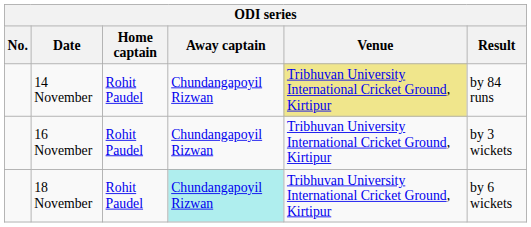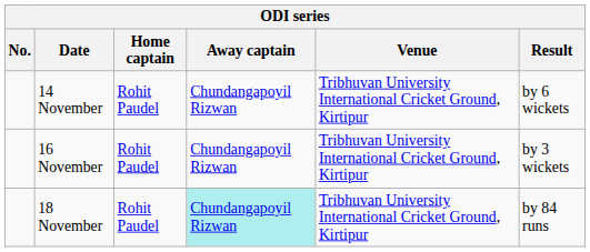 <table class="wikitable">
 <tr>
 <th colspan="9">ODI series</th>
 </tr>
 <tr>
 <th>No.</th>
 <th>Date</th>
 <th>Home captain</th>
 <th>Away captain</th>
 <th>Venue</th>
 <th>Result</th>
 </tr>
 <tr>
 <td></td>
 <td>14 November</td>
 <td><a href='#'>Rohit Paudel</a></td>
 <td><a href='#'>Chundangapoyil Rizwan</a></td>
-<td style="background: khaki;"><a href='#'>Tribhuvan University International Cricket Ground</a>, <a href='#'>Kirtipur</a></td>
-<td> by 84 runs</td>
+<td><a href='#'>Tribhuvan University International Cricket Ground</a>, <a href='#'>Kirtipur</a></td>
+<td> by 6 wickets</td>
 </tr>
 <tr>
 <td></td>
 <td>16 November</td>
 <td><a href='#'>Rohit Paudel</a></td>
 <td><a href='#'>Chundangapoyil Rizwan</a></td>
 <td><a href='#'>Tribhuvan University International Cricket Ground</a>, <a href='#'>Kirtipur</a></td>
 <td> by 3 wickets</td>
 </tr>
 <tr>
 <td></td>
 <td>18 November</td>
 <td><a href='#'>Rohit Paudel</a></td>
 <td style="background: paleturquoise;"><a href='#'>Chundangapoyil Rizwan</a></td>
 <td><a href='#'>Tribhuvan University International Cricket Ground</a>, <a href='#'>Kirtipur</a></td>
-<td> by 6 wickets</td>
+<td> by 84 runs</td>
 </tr>
 </table>
